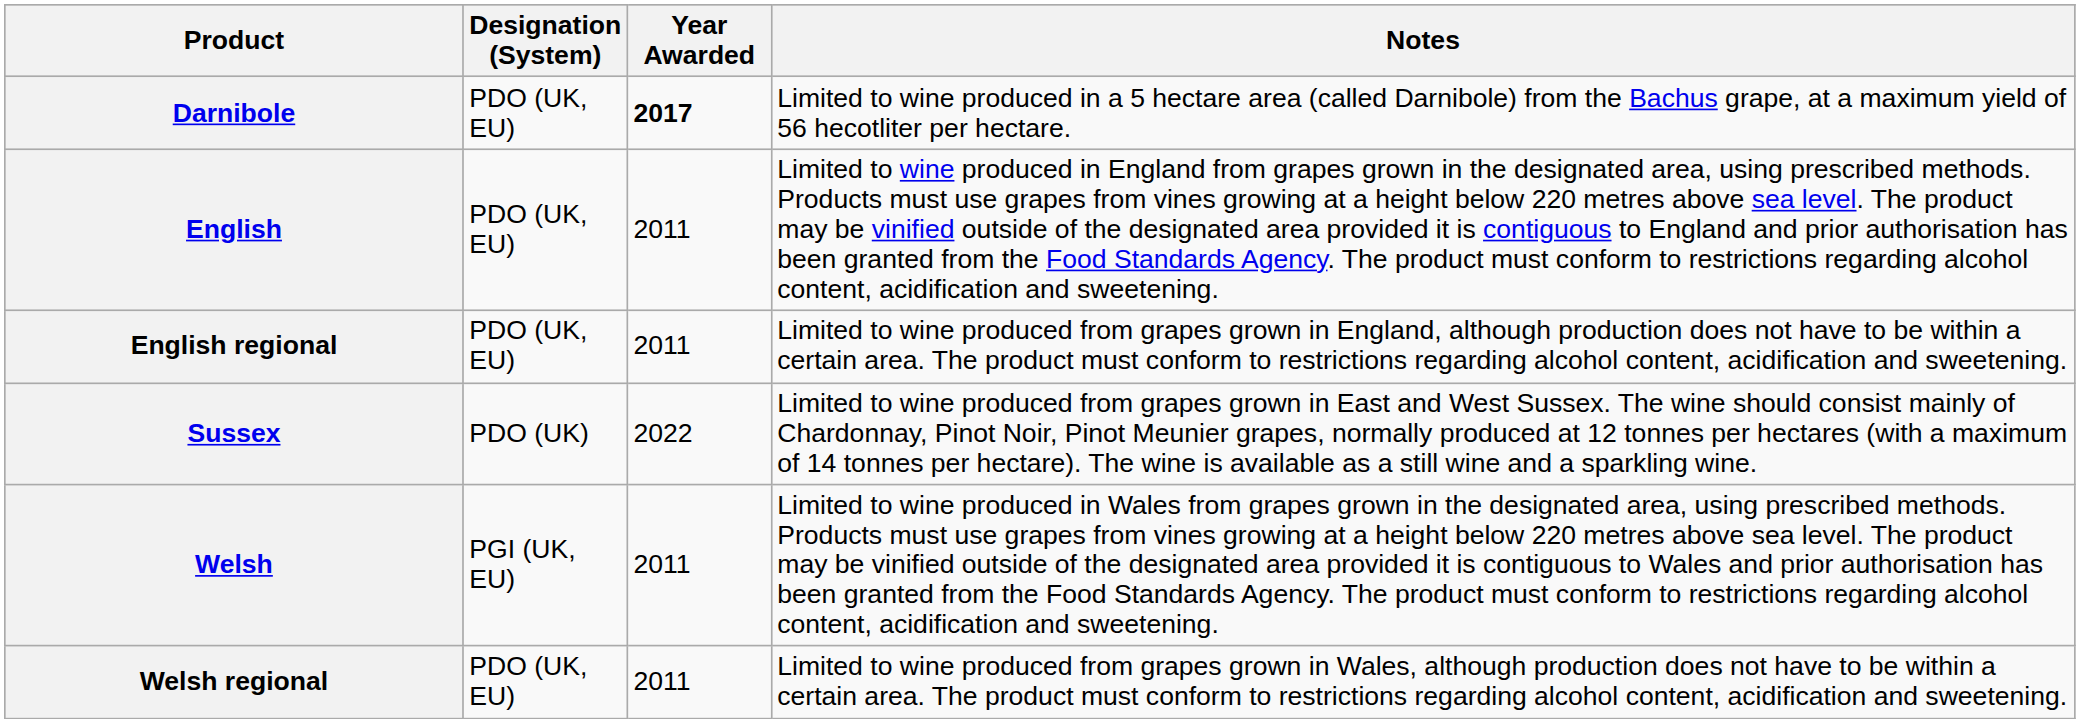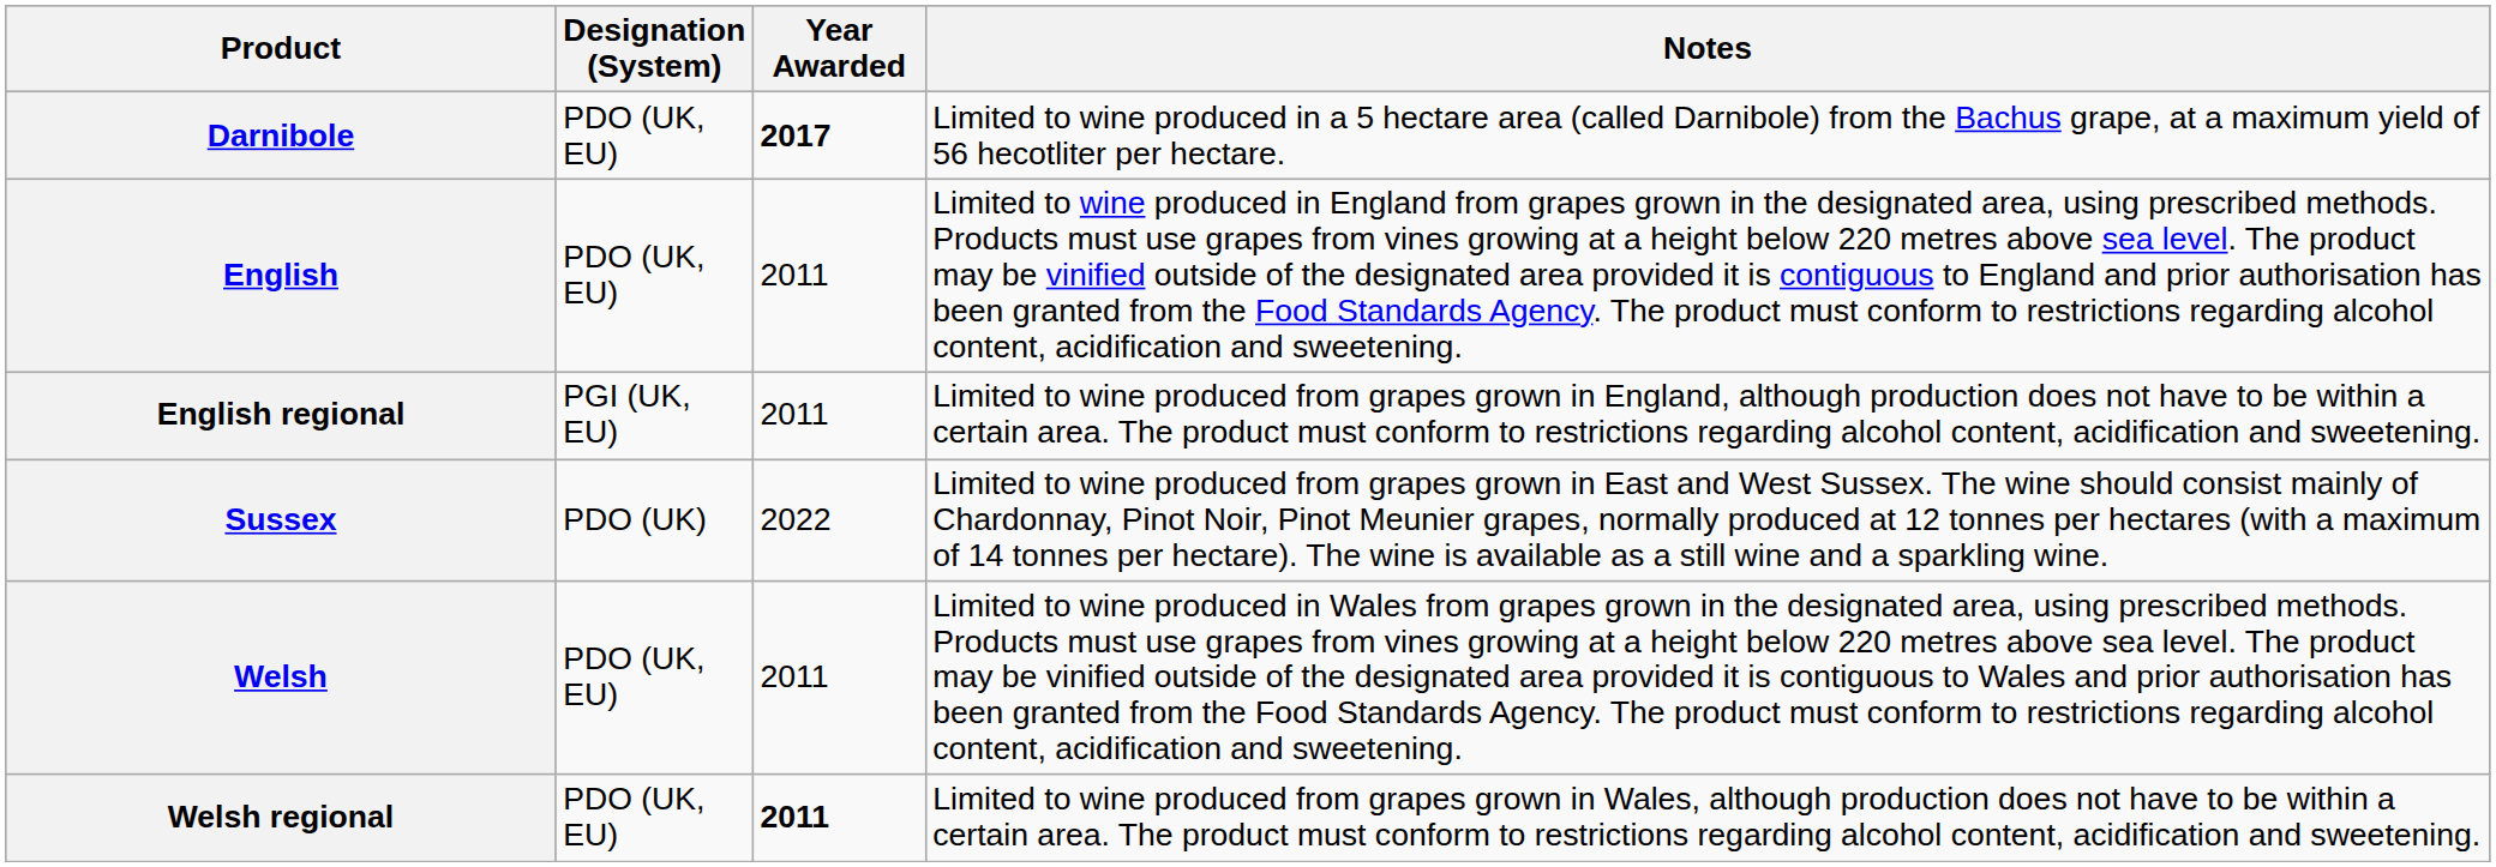 <table class="wikitable sortable">
 <tr>
 <th scope="col" width="23%">Product</th>
 <th scope="col" width="4%">Designation (System)</th>
 <th scope="col" width="7%">Year Awarded</th>
 <th class="unsortable" scope="col" width="66%">Notes</th>
 </tr>
 <tr>
 <th scope="row"><a href='#'>Darnibole</a></th>
 <td>PDO (UK, EU)</td>
 <td><strong>2017</strong></td>
 <td>Limited to wine produced in a 5 hectare area (called Darnibole) from the <a href='#'>Bachus</a> grape, at a maximum yield of 56 hecotliter per hectare.</td>
 </tr>
 <tr>
 <th scope="row"><a href='#'>English</a></th>
 <td>PDO (UK, EU)</td>
 <td>2011</td>
 <td>Limited to <a href='#'>wine</a> produced in England from grapes grown in the designated area, using prescribed methods. Products must use grapes from vines growing at a height below 220 metres above <a href='#'>sea level</a>. The product may be <a href='#'>vinified</a> outside of the designated area provided it is <a href='#'>contiguous</a> to England and prior authorisation has been granted from the <a href='#'>Food Standards Agency</a>. The product must conform to restrictions regarding alcohol content, acidification and sweetening.</td>
 </tr>
 <tr>
 <th scope="row">English regional</th>
-<td>PDO (UK, EU)</td>
+<td>PGI (UK, EU)</td>
 <td>2011</td>
 <td>Limited to wine produced from grapes grown in England, although production does not have to be within a certain area. The product must conform to restrictions regarding alcohol content, acidification and sweetening.</td>
 </tr>
 <tr>
 <th scope="row"><a href='#'>Sussex</a></th>
 <td>PDO (UK)</td>
 <td>2022</td>
 <td>Limited to wine produced from grapes grown in East and West Sussex. The wine should consist mainly of Chardonnay, Pinot Noir, Pinot Meunier grapes, normally produced at 12 tonnes per hectares (with a maximum of 14 tonnes per hectare). The wine is available as a still wine and a sparkling wine.</td>
 </tr>
 <tr>
 <th scope="row"><a href='#'>Welsh</a></th>
-<td>PGI (UK, EU)</td>
+<td>PDO (UK, EU)</td>
 <td>2011</td>
 <td>Limited to wine produced in Wales from grapes grown in the designated area, using prescribed methods. Products must use grapes from vines growing at a height below 220 metres above sea level. The product may be vinified outside of the designated area provided it is contiguous to Wales and prior authorisation has been granted from the Food Standards Agency. The product must conform to restrictions regarding alcohol content, acidification and sweetening.</td>
 </tr>
 <tr>
 <th scope="row">Welsh regional</th>
 <td>PDO (UK, EU)</td>
-<td>2011</td>
+<td><strong>2011</strong></td>
 <td>Limited to wine produced from grapes grown in Wales, although production does not have to be within a certain area. The product must conform to restrictions regarding alcohol content, acidification and sweetening.</td>
 </tr>
 </table>
